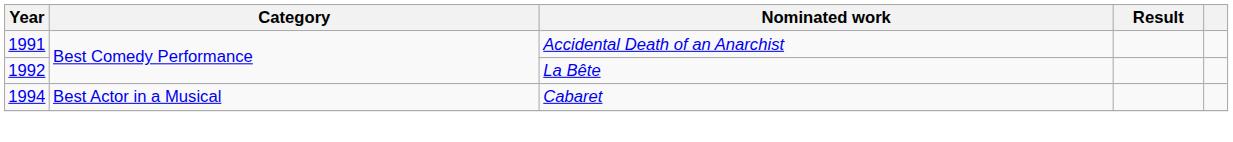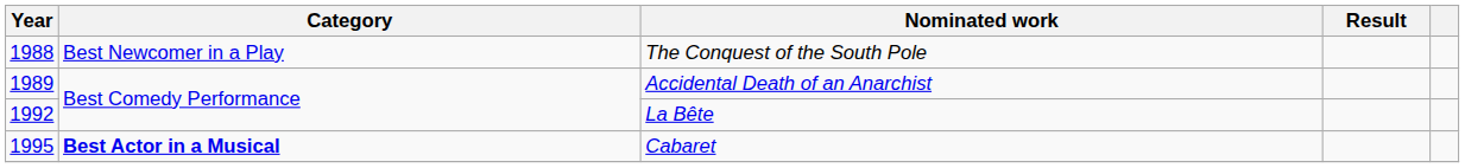 <table class=wikitable>
 <tr>
 <th scope="col" style="width:1em;">Year</th>
 <th scope="col" style="width:29em;">Category</th>
 <th scope="col" style="width:34em;">Nominated work</th>
 <th scope="col" style="width:5em;">Result</th>
 <th scope="col" style="width:1em;"></th>
 </tr>
 <tr>
-<td><a href='#'>1991</a></td>
+<td><a href='#'>1988</a></td>
+<td><a href='#'>Best Newcomer in a Play</a></td>
+<td><em>The Conquest of the South Pole</em></td>
+<td></td>
+<td></td>
+</tr>
+<tr>
+<td><a href='#'>1989</a></td>
 <td rowspan="2"><a href='#'>Best Comedy Performance</a></td>
 <td><em><a href='#'>Accidental Death of an Anarchist</a></em></td>
 <td></td>
 <td></td>
 </tr>
 <tr>
 <td><a href='#'>1992</a></td>
 <td><em><a href='#'>La Bête</a></em></td>
 <td></td>
 <td></td>
 </tr>
 <tr>
-<td><a href='#'>1994</a></td>
-<td><a href='#'>Best Actor in a Musical</a></td>
+<td><a href='#'>1995</a></td>
+<td><strong><a href='#'>Best Actor in a Musical</a></strong></td>
 <td><em><a href='#'>Cabaret</a></em></td>
 <td></td>
 <td></td>
 </tr>
 <tr>
 </tr>
 </table>
